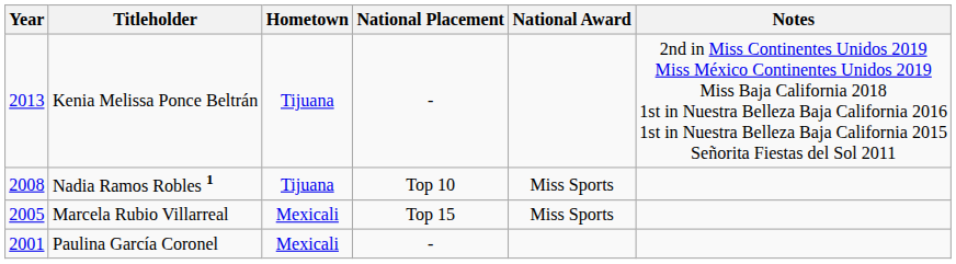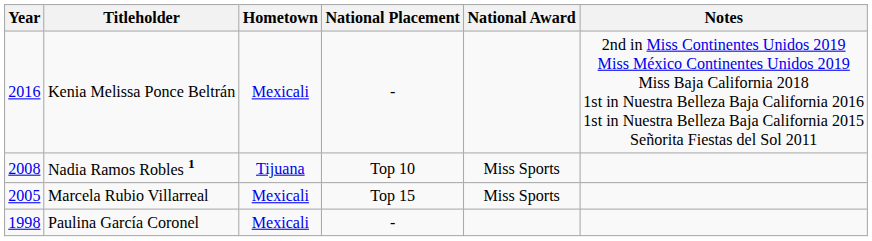 <table class="wikitable sortable" style="font-size:95%;">
 <tr>
 <th>Year</th>
 <th>Titleholder</th>
 <th>Hometown</th>
 <th>National Placement</th>
 <th>National Award</th>
 <th>Notes</th>
 </tr>
 <tr>
-<td align="center"><a href='#'>2013</a></td>
+<td align="center"><a href='#'>2016</a></td>
 <td>Kenia Melissa Ponce Beltrán</td>
-<td align="center"><a href='#'>Tijuana</a></td>
+<td align="center"><a href='#'>Mexicali</a></td>
 <td align="center">-</td>
 <td align="center"></td>
 <td align="center">2nd in <a href='#'>Miss Continentes Unidos 2019</a><br><a href='#'>Miss México Continentes Unidos 2019</a><br>Miss Baja California 2018<br>1st in Nuestra Belleza Baja California 2016<br>1st in Nuestra Belleza Baja California 2015<br>Señorita Fiestas del Sol 2011</td>
 </tr>
 <tr>
 <td align="center"><a href='#'>2008</a></td>
 <td>Nadia Ramos Robles <sup><strong>1</strong></sup></td>
 <td align="center"><a href='#'>Tijuana</a></td>
 <td align="center">Top 10</td>
 <td align="center">Miss Sports</td>
 <td align="center"></td>
 </tr>
 <tr>
 <td align="center"><a href='#'>2005</a></td>
 <td>Marcela Rubio Villarreal</td>
 <td align="center"><a href='#'>Mexicali</a></td>
 <td align="center">Top 15</td>
 <td align="center">Miss Sports</td>
 <td align="center"></td>
 </tr>
 <tr>
-<td align="center"><a href='#'>2001</a></td>
+<td align="center"><a href='#'>1998</a></td>
 <td>Paulina García Coronel</td>
 <td align="center"><a href='#'>Mexicali</a></td>
 <td align="center">-</td>
 <td align="center"></td>
 <td align="center"></td>
 </tr>
 </table>
